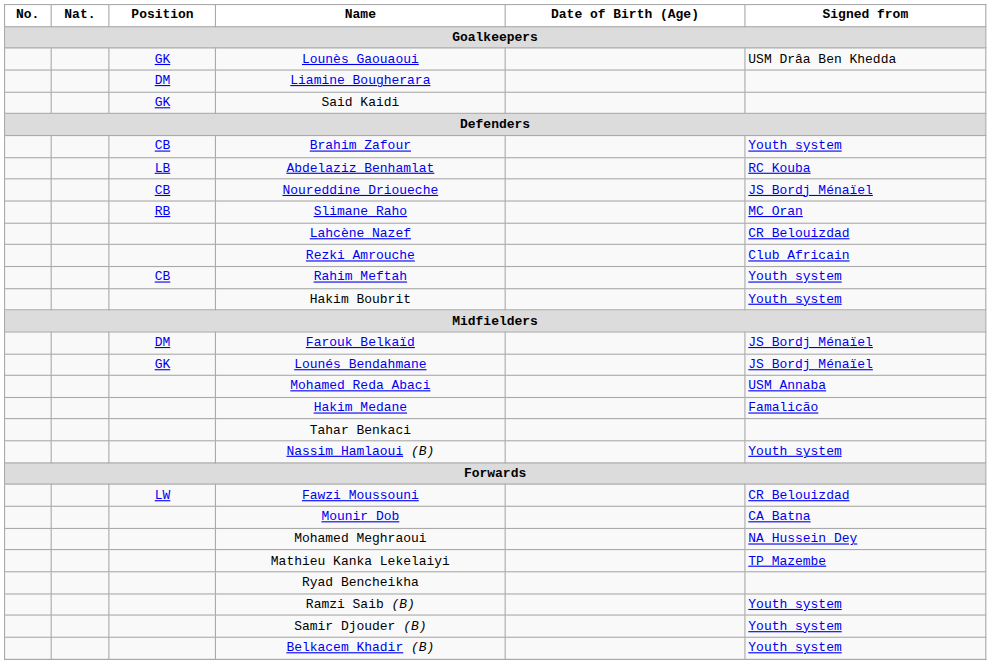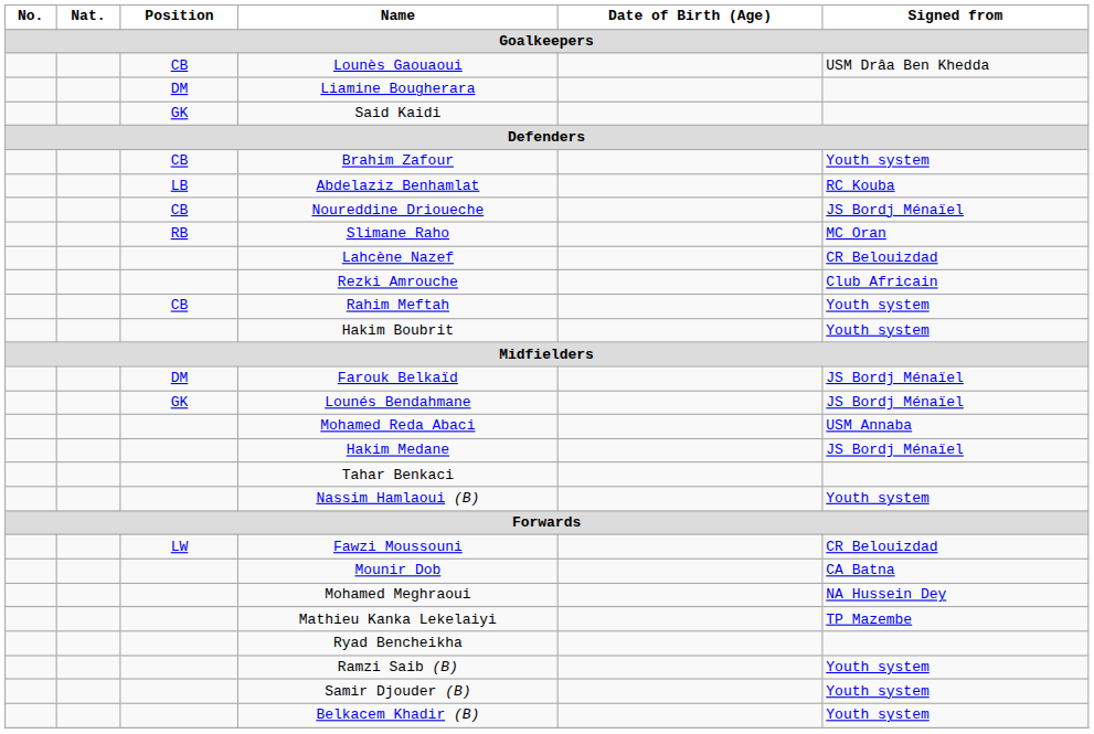 <table class="wikitable" style="text-align:center; font-size:90%; width:70%">
 <tr>
 <th style="background:white; color:black; text-align:center;">No.</th>
 <th style="background:white; color:black; text-align:center;">Nat.</th>
 <th style="background:white; color:black; text-align:center;">Position</th>
 <th style="background:white; color:black; text-align:center;">Name</th>
 <th style="background:white; color:black; text-align:center;">Date of Birth (Age)</th>
 <th style="background:white; color:black; text-align:center;">Signed from</th>
 </tr>
 <tr>
 <th colspan=10 style="background:#DCDCDC; text-align:center;">Goalkeepers</th>
 </tr>
 <tr>
 <td></td>
 <td></td>
-<td><a href='#'>GK</a></td>
+<td><a href='#'>CB</a></td>
 <td><a href='#'>Lounès Gaouaoui</a></td>
 <td></td>
 <td style="text-align:left"> USM Drâa Ben Khedda</td>
 </tr>
 <tr>
 <td></td>
 <td></td>
 <td><a href='#'>DM</a></td>
 <td><a href='#'>Liamine Bougherara</a></td>
 <td></td>
 <td style="text-align:left"></td>
 </tr>
 <tr>
 <td></td>
 <td></td>
 <td><a href='#'>GK</a></td>
 <td>Said Kaidi</td>
 <td></td>
 <td style="text-align:left"></td>
 </tr>
 <tr>
 <th colspan=10 style="background:#DCDCDC; text-align:center;">Defenders</th>
 </tr>
 <tr>
 <td></td>
 <td></td>
 <td><a href='#'>CB</a></td>
 <td><a href='#'>Brahim Zafour</a></td>
 <td></td>
 <td style="text-align:left"> <a href='#'>Youth system</a></td>
 </tr>
 <tr>
 <td></td>
 <td></td>
 <td><a href='#'>LB</a></td>
 <td><a href='#'>Abdelaziz Benhamlat</a></td>
 <td></td>
 <td style="text-align:left"> <a href='#'>RC Kouba</a></td>
 </tr>
 <tr>
 <td></td>
 <td></td>
 <td><a href='#'>CB</a></td>
 <td><a href='#'>Noureddine Drioueche</a></td>
 <td></td>
 <td style="text-align:left"> <a href='#'>JS Bordj Ménaïel</a></td>
 </tr>
 <tr>
 <td></td>
 <td></td>
 <td><a href='#'>RB</a></td>
 <td><a href='#'>Slimane Raho</a></td>
 <td></td>
 <td style="text-align:left"> <a href='#'>MC Oran</a></td>
 </tr>
 <tr>
 <td></td>
 <td></td>
 <td></td>
 <td><a href='#'>Lahcène Nazef</a></td>
 <td></td>
 <td style="text-align:left"> <a href='#'>CR Belouizdad</a></td>
 </tr>
 <tr>
 <td></td>
 <td></td>
 <td></td>
 <td><a href='#'>Rezki Amrouche</a></td>
 <td></td>
 <td style="text-align:left"> <a href='#'>Club Africain</a></td>
 </tr>
 <tr>
 <td></td>
 <td></td>
 <td><a href='#'>CB</a></td>
 <td><a href='#'>Rahim Meftah</a></td>
 <td></td>
 <td style="text-align:left"> <a href='#'>Youth system</a></td>
 </tr>
 <tr>
 <td></td>
 <td></td>
 <td></td>
 <td>Hakim Boubrit</td>
 <td></td>
 <td style="text-align:left"> <a href='#'>Youth system</a></td>
 </tr>
 <tr>
 <th colspan=10 style="background:#DCDCDC; text-align:center;">Midfielders</th>
 </tr>
 <tr>
 <td></td>
 <td></td>
 <td><a href='#'>DM</a></td>
 <td><a href='#'>Farouk Belkaïd</a></td>
 <td></td>
 <td style="text-align:left"> <a href='#'>JS Bordj Ménaïel</a></td>
 </tr>
 <tr>
 <td></td>
 <td></td>
 <td><a href='#'>GK</a></td>
 <td><a href='#'>Lounés Bendahmane</a></td>
 <td></td>
 <td style="text-align:left"> <a href='#'>JS Bordj Ménaïel</a></td>
 </tr>
 <tr>
 <td></td>
 <td></td>
 <td></td>
 <td><a href='#'>Mohamed Reda Abaci</a></td>
 <td></td>
 <td style="text-align:left"> <a href='#'>USM Annaba</a></td>
 </tr>
 <tr>
 <td></td>
 <td></td>
 <td></td>
 <td><a href='#'>Hakim Medane</a></td>
 <td></td>
-<td style="text-align:left"> <a href='#'>Famalicão</a></td>
+<td style="text-align:left"> <a href='#'>JS Bordj Ménaïel</a></td>
 </tr>
 <tr>
 <td></td>
 <td></td>
 <td></td>
 <td>Tahar Benkaci</td>
 <td></td>
 <td style="text-align:left"></td>
 </tr>
 <tr>
 <td></td>
 <td></td>
 <td></td>
 <td><a href='#'>Nassim Hamlaoui</a> <em>(B)</em></td>
 <td></td>
 <td style="text-align:left"> <a href='#'>Youth system</a></td>
 </tr>
 <tr>
 <th colspan=10 style="background:#DCDCDC; text-align:center;">Forwards</th>
 </tr>
 <tr>
 <td></td>
 <td></td>
 <td><a href='#'>LW</a></td>
 <td><a href='#'>Fawzi Moussouni</a></td>
 <td></td>
 <td style="text-align:left"> <a href='#'>CR Belouizdad</a></td>
 </tr>
 <tr>
 <td></td>
 <td></td>
 <td></td>
 <td><a href='#'>Mounir Dob</a></td>
 <td></td>
 <td style="text-align:left"> <a href='#'>CA Batna</a></td>
 </tr>
 <tr>
 <td></td>
 <td></td>
 <td></td>
 <td>Mohamed Meghraoui</td>
 <td></td>
 <td style="text-align:left"> <a href='#'>NA Hussein Dey</a></td>
 </tr>
 <tr>
 <td></td>
 <td></td>
 <td></td>
 <td>Mathieu Kanka Lekelaiyi</td>
 <td></td>
 <td style="text-align:left"> <a href='#'>TP Mazembe</a></td>
 </tr>
 <tr>
 <td></td>
 <td></td>
 <td></td>
 <td>Ryad Bencheikha</td>
 <td></td>
 <td style="text-align:left"></td>
 </tr>
 <tr>
 <td></td>
 <td></td>
 <td></td>
 <td>Ramzi Saib <em>(B)</em></td>
 <td></td>
 <td style="text-align:left"> <a href='#'>Youth system</a></td>
 </tr>
 <tr>
 <td></td>
 <td></td>
 <td></td>
 <td>Samir Djouder <em>(B)</em></td>
 <td></td>
 <td style="text-align:left"> <a href='#'>Youth system</a></td>
 </tr>
 <tr>
 <td></td>
 <td></td>
 <td></td>
 <td><a href='#'>Belkacem Khadir</a> <em>(B)</em></td>
 <td></td>
 <td style="text-align:left"> <a href='#'>Youth system</a></td>
 </tr>
 <tr>
 </tr>
 </table>
